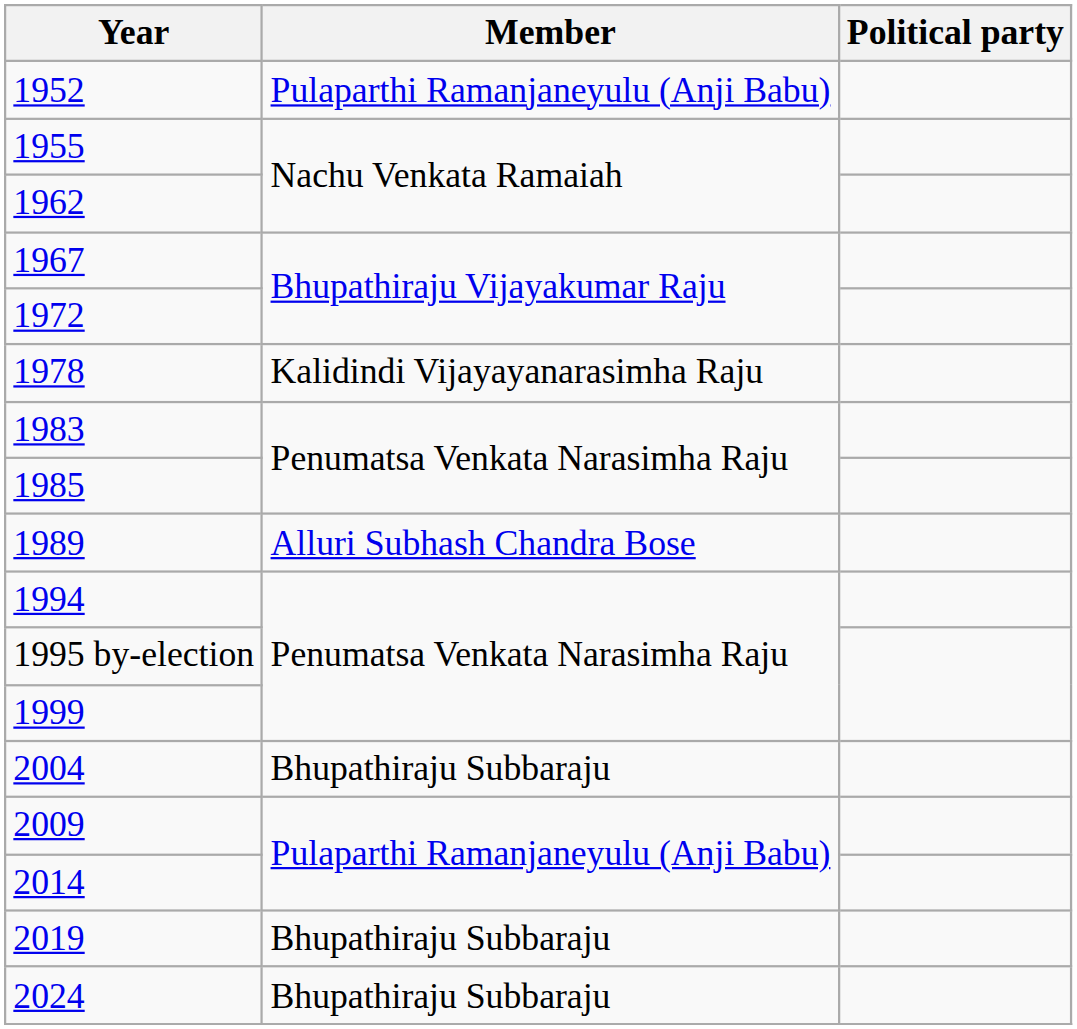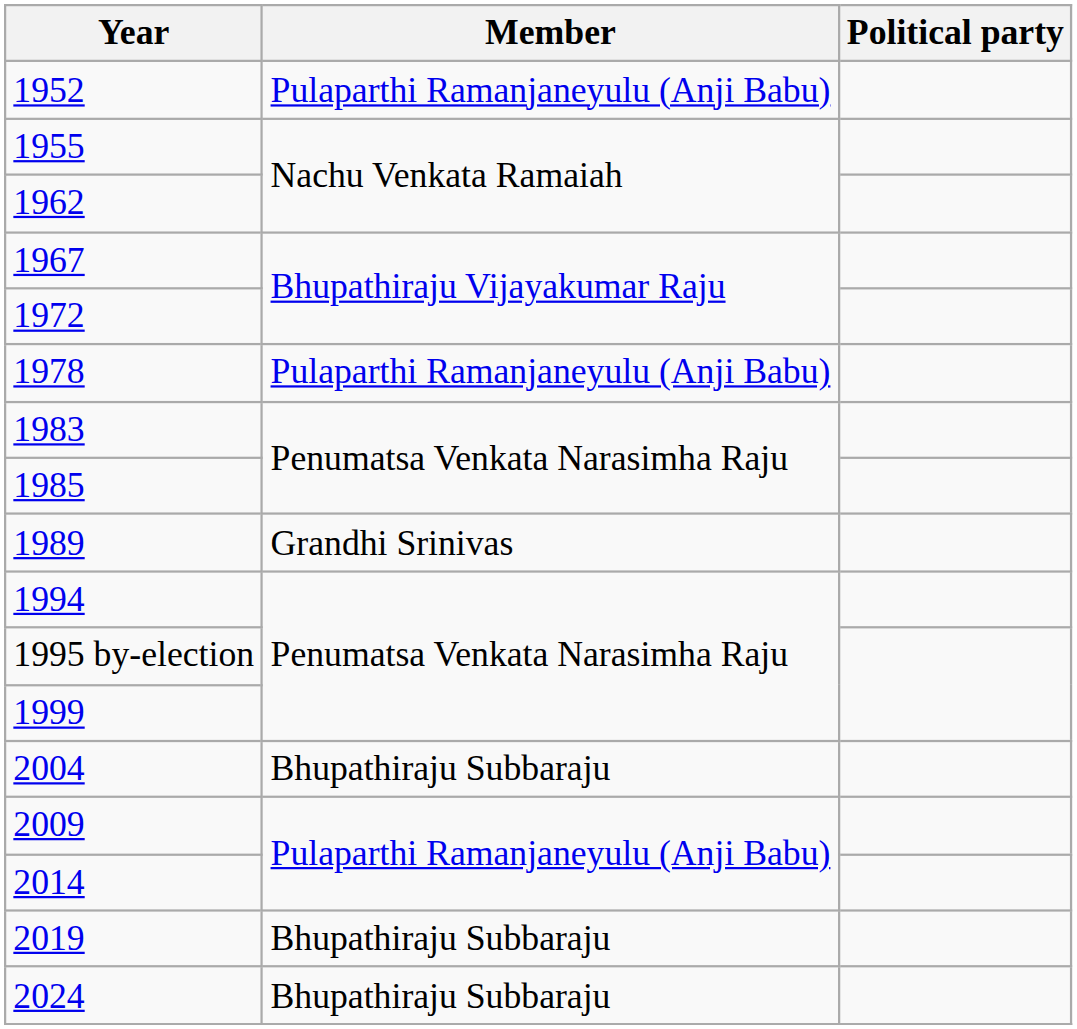 <table class="wikitable sortable">
 <tr>
 <th>Year</th>
 <th>Member</th>
 <th colspan="2">Political party</th>
 </tr>
 <tr>
 <td><a href='#'>1952</a></td>
 <td><a href='#'>Pulaparthi Ramanjaneyulu (Anji Babu)</a></td>
 <td></td>
 </tr>
 <tr>
 <td><a href='#'>1955</a></td>
 <td rowspan="2">Nachu Venkata Ramaiah</td>
 <td></td>
 </tr>
 <tr>
 <td><a href='#'>1962</a></td>
 </tr>
 <tr>
 <td><a href='#'>1967</a></td>
 <td rowspan=2><a href='#'>Bhupathiraju Vijayakumar Raju</a></td>
 <td></td>
 </tr>
 <tr>
 <td><a href='#'>1972</a></td>
 <td></td>
 </tr>
 <tr>
 <td><a href='#'>1978</a></td>
-<td>Kalidindi Vijayayanarasimha Raju</td>
+<td><a href='#'>Pulaparthi Ramanjaneyulu (Anji Babu)</a></td>
 <td></td>
 </tr>
 <tr>
 <td><a href='#'>1983</a></td>
 <td rowspan=2>Penumatsa Venkata Narasimha Raju</td>
 <td></td>
 </tr>
 <tr>
 <td><a href='#'>1985</a></td>
 </tr>
 <tr>
 <td><a href='#'>1989</a></td>
-<td><a href='#'>Alluri Subhash Chandra Bose</a></td>
+<td>Grandhi Srinivas</td>
 <td></td>
 </tr>
 <tr>
 <td><a href='#'>1994</a></td>
 <td rowspan=3>Penumatsa Venkata Narasimha Raju</td>
 <td></td>
 </tr>
 <tr>
 <td>1995 by-election</td>
 </tr>
 <tr>
 <td><a href='#'>1999</a></td>
 </tr>
 <tr>
 <td><a href='#'>2004</a></td>
 <td>Bhupathiraju Subbaraju</td>
 <td></td>
 </tr>
 <tr>
 <td><a href='#'>2009</a></td>
 <td rowspan=2><a href='#'>Pulaparthi Ramanjaneyulu (Anji Babu)</a></td>
 </tr>
 <tr>
 <td><a href='#'>2014</a></td>
 <td></td>
 </tr>
 <tr>
 <td><a href='#'>2019</a></td>
 <td>Bhupathiraju Subbaraju</td>
 <td></td>
 </tr>
 <tr>
 <td><a href='#'>2024</a></td>
 <td>Bhupathiraju Subbaraju</td>
 <td></td>
 </tr>
 <tr>
 </tr>
 </table>
